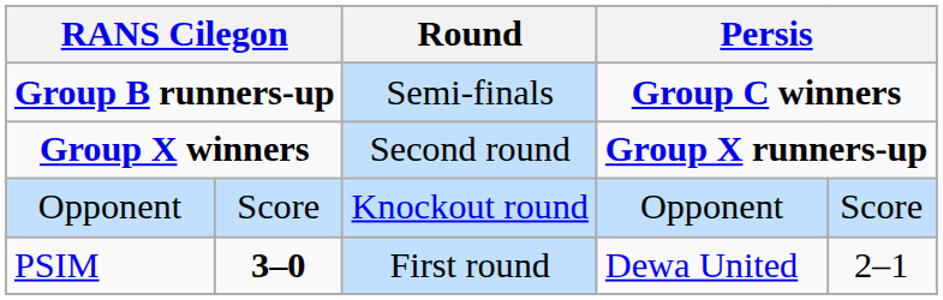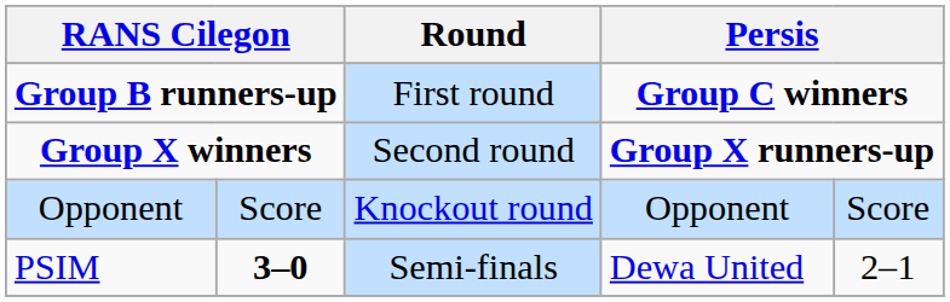 <table class="wikitable" style="text-align:center">
 <tr>
 <th colspan=2><a href='#'>RANS Cilegon</a></th>
 <th>Round</th>
 <th colspan=2><a href='#'>Persis</a></th>
 </tr>
 <tr>
 <td colspan=2 valign=top><strong><a href='#'>Group B</a> runners-up</strong><br></td>
-<td style="background:#c1e0ff">Semi-finals</td>
+<td style="background:#c1e0ff">First round</td>
 <td colspan=2 valign=top><strong><a href='#'>Group C</a> winners</strong><br></td>
 </tr>
 <tr>
 <td colspan=2 valign=top><strong><a href='#'>Group X</a> winners</strong><br></td>
 <td style="background:#c1e0ff">Second round</td>
 <td colspan=2 valign=top><strong><a href='#'>Group X</a> runners-up</strong><br></td>
 </tr>
 <tr style="background:#c1e0ff">
 <td>Opponent</td>
 <td>Score</td>
 <td><a href='#'>Knockout round</a></td>
 <td>Opponent</td>
 <td>Score</td>
 </tr>
 <tr>
 <td align=left><a href='#'>PSIM</a></td>
 <td><strong>3–0</strong></td>
-<td style="background:#c1e0ff">First round</td>
+<td style="background:#c1e0ff">Semi-finals</td>
 <td align=left><a href='#'>Dewa United</a></td>
 <td>2–1</td>
 </tr>
 </table>
